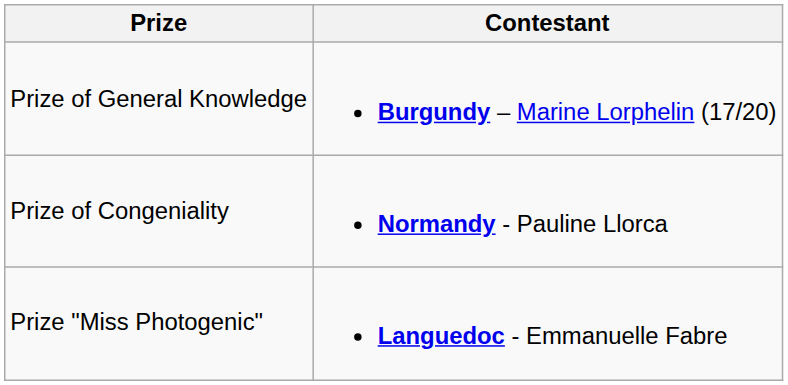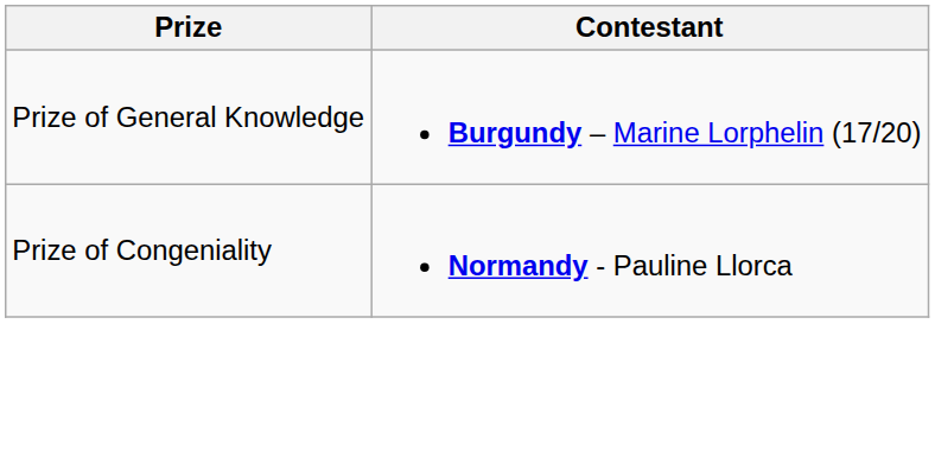 <table class="wikitable">
 <tr>
 <th>Prize</th>
 <th>Contestant</th>
 </tr>
 <tr>
 <td>Prize of General Knowledge</td>
 <td><br><ul><li> <strong><a href='#'>Burgundy</a></strong> – <a href='#'>Marine Lorphelin</a> (17/20)</li></ul></td>
 </tr>
 <tr>
 <td>Prize of Congeniality</td>
 <td><br><ul><li> <strong><a href='#'>Normandy</a></strong> - Pauline Llorca</li></ul></td>
 </tr>
-<tr>
-<td>Prize "Miss Photogenic"</td>
-<td><br><ul><li> <strong><a href='#'>Languedoc</a></strong> - Emmanuelle Fabre</li></ul></td>
-</tr>
 </table>
